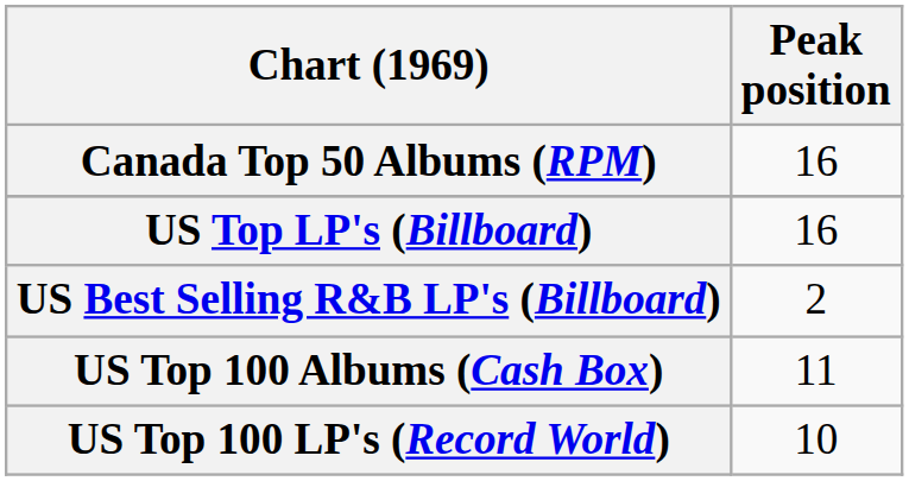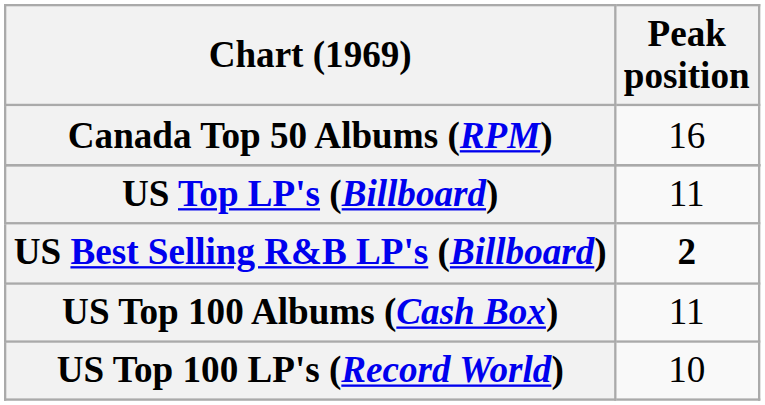 <table class="wikitable sortable plainrowheaders" style="text-align:center">
 <tr>
 <th scope="col">Chart (1969)</th>
 <th scope="col">Peak<br>position</th>
 </tr>
 <tr>
 <th scope="row">Canada Top 50 Albums (<em><a href='#'>RPM</a></em>)</th>
 <td>16</td>
 </tr>
 <tr>
 </tr>
 <tr>
 <th scope="row">US <a href='#'>Top LP's</a> (<em><a href='#'>Billboard</a></em>)</th>
-<td>16</td>
+<td>11</td>
 </tr>
 <tr>
 <th scope="row">US <a href='#'>Best Selling R&B LP's</a> (<em><a href='#'>Billboard</a></em>)</th>
-<td>2</td>
+<td><strong>2</strong></td>
 </tr>
 <tr>
 <th scope="row">US Top 100 Albums (<em><a href='#'>Cash Box</a></em>)</th>
 <td>11</td>
 </tr>
 <tr>
 <th scope="row">US Top 100 LP's (<em><a href='#'>Record World</a></em>)</th>
 <td>10</td>
 </tr>
 </table>
